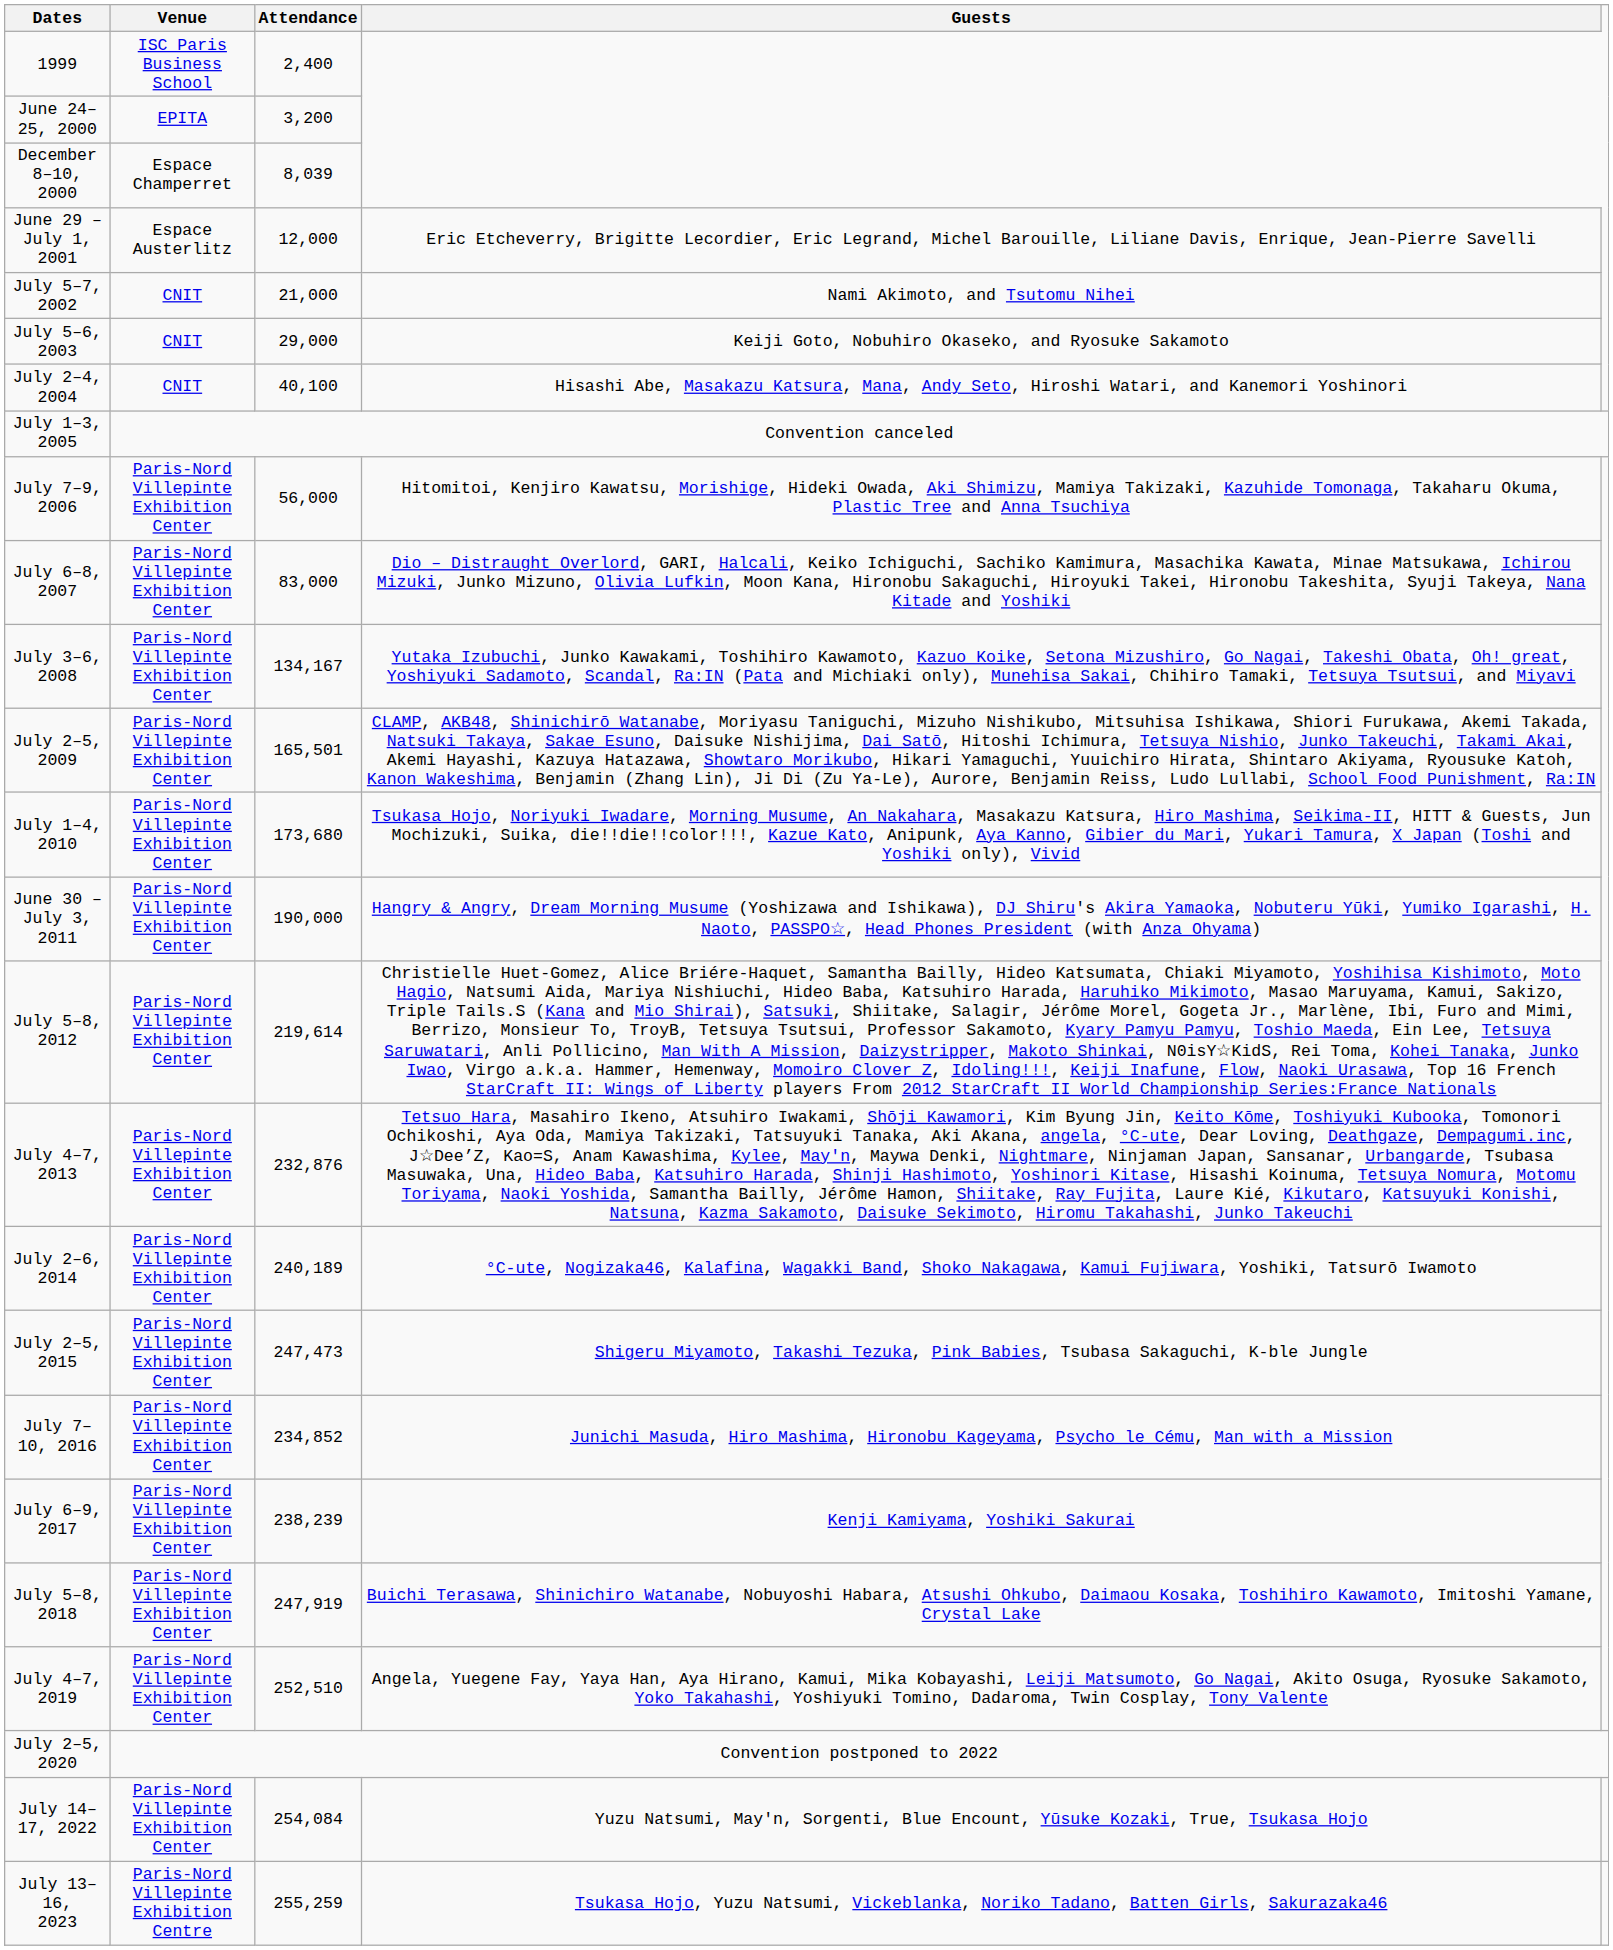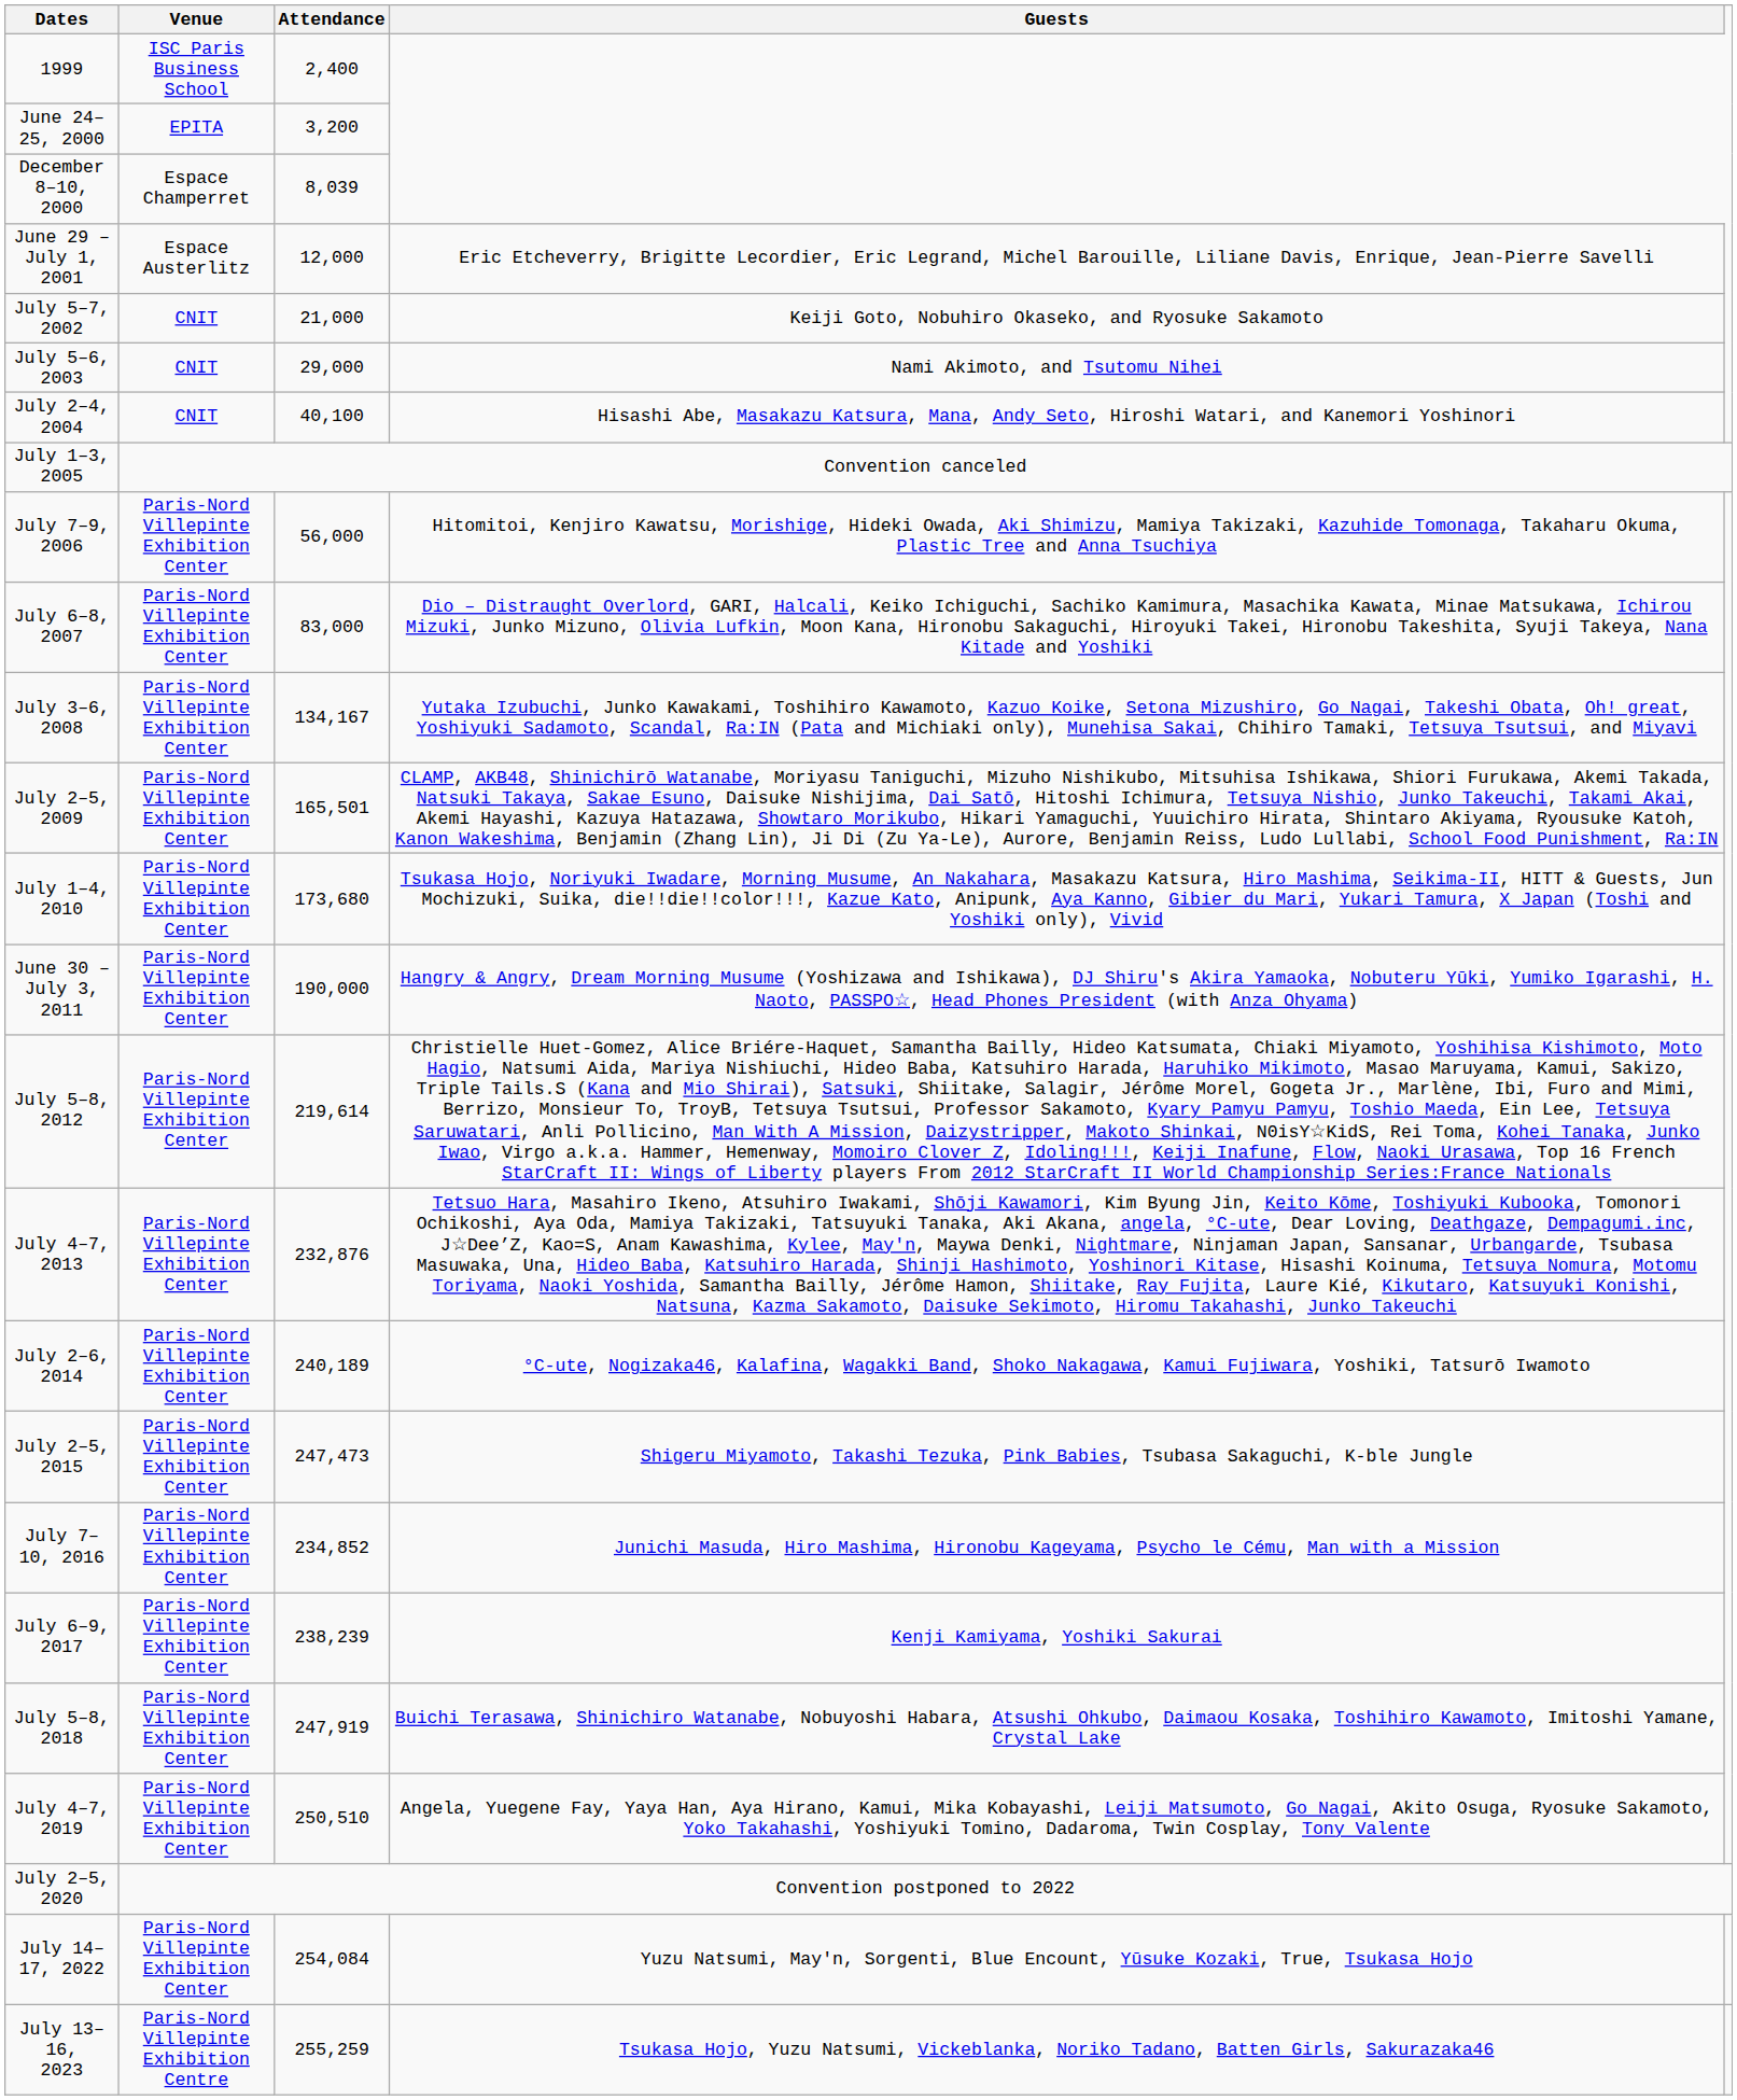 <table class="wikitable" style="text-align: center; width: 100%;">
 <tr>
 <th scope="col">Dates</th>
 <th scope="col">Venue</th>
 <th scope="col">Attendance</th>
 <th scope="col">Guests</th>
 </tr>
 <tr>
 <td>1999</td>
 <td><a href='#'>ISC Paris Business School</a></td>
 <td>2,400</td>
 </tr>
 <tr>
 <td>June 24–25, 2000</td>
 <td><a href='#'>EPITA</a></td>
 <td>3,200</td>
 </tr>
 <tr>
 <td>December 8–10, 2000</td>
 <td>Espace Champerret</td>
 <td>8,039</td>
 </tr>
 <tr>
 <td>June 29 – July 1, 2001</td>
 <td>Espace Austerlitz</td>
 <td>12,000</td>
 <td>Eric Etcheverry, Brigitte Lecordier, Eric Legrand, Michel Barouille, Liliane Davis, Enrique, Jean-Pierre Savelli</td>
 </tr>
 <tr>
 <td>July 5–7, 2002</td>
 <td><a href='#'>CNIT</a></td>
 <td>21,000</td>
-<td>Nami Akimoto, and <a href='#'>Tsutomu Nihei</a></td>
+<td>Keiji Goto, Nobuhiro Okaseko, and Ryosuke Sakamoto</td>
 </tr>
 <tr>
 <td>July 5–6, 2003</td>
 <td><a href='#'>CNIT</a></td>
 <td>29,000</td>
-<td>Keiji Goto, Nobuhiro Okaseko, and Ryosuke Sakamoto</td>
+<td>Nami Akimoto, and <a href='#'>Tsutomu Nihei</a></td>
 </tr>
 <tr>
 <td>July 2–4, 2004</td>
 <td><a href='#'>CNIT</a></td>
 <td>40,100</td>
 <td>Hisashi Abe, <a href='#'>Masakazu Katsura</a>, <a href='#'>Mana</a>, <a href='#'>Andy Seto</a>, Hiroshi Watari, and Kanemori Yoshinori</td>
 </tr>
 <tr>
 <td>July 1–3, 2005</td>
 <td colspan="4" style="text-align: center;">Convention canceled</td>
 </tr>
 <tr>
 <td>July 7–9, 2006</td>
 <td><a href='#'>Paris-Nord Villepinte Exhibition Center</a></td>
 <td>56,000</td>
 <td>Hitomitoi, Kenjiro Kawatsu, <a href='#'>Morishige</a>, Hideki Owada, <a href='#'>Aki Shimizu</a>, Mamiya Takizaki, <a href='#'>Kazuhide Tomonaga</a>, Takaharu Okuma, <a href='#'>Plastic Tree</a> and <a href='#'>Anna Tsuchiya</a></td>
 </tr>
 <tr>
 <td>July 6–8, 2007</td>
 <td><a href='#'>Paris-Nord Villepinte Exhibition Center</a></td>
 <td>83,000</td>
 <td><a href='#'>Dio – Distraught Overlord</a>, GARI, <a href='#'>Halcali</a>, Keiko Ichiguchi, Sachiko Kamimura, Masachika Kawata, Minae Matsukawa, <a href='#'>Ichirou Mizuki</a>, Junko Mizuno, <a href='#'>Olivia Lufkin</a>, Moon Kana, Hironobu Sakaguchi, Hiroyuki Takei, Hironobu Takeshita, Syuji Takeya, <a href='#'>Nana Kitade</a> and <a href='#'>Yoshiki</a></td>
 </tr>
 <tr>
 <td>July 3–6, 2008</td>
 <td><a href='#'>Paris-Nord Villepinte Exhibition Center</a></td>
 <td>134,167</td>
 <td><a href='#'>Yutaka Izubuchi</a>, Junko Kawakami, Toshihiro Kawamoto, <a href='#'>Kazuo Koike</a>, <a href='#'>Setona Mizushiro</a>, <a href='#'>Go Nagai</a>, <a href='#'>Takeshi Obata</a>, <a href='#'>Oh! great</a>, <a href='#'>Yoshiyuki Sadamoto</a>, <a href='#'>Scandal</a>, <a href='#'>Ra:IN</a> (<a href='#'>Pata</a> and Michiaki only), <a href='#'>Munehisa Sakai</a>, Chihiro Tamaki, <a href='#'>Tetsuya Tsutsui</a>, and <a href='#'>Miyavi</a></td>
 </tr>
 <tr>
 <td>July 2–5, 2009</td>
 <td><a href='#'>Paris-Nord Villepinte Exhibition Center</a></td>
 <td>165,501</td>
 <td><a href='#'>CLAMP</a>, <a href='#'>AKB48</a>, <a href='#'>Shinichirō Watanabe</a>, Moriyasu Taniguchi, Mizuho Nishikubo, Mitsuhisa Ishikawa, Shiori Furukawa, Akemi Takada, <a href='#'>Natsuki Takaya</a>, <a href='#'>Sakae Esuno</a>, Daisuke Nishijima, <a href='#'>Dai Satō</a>, Hitoshi Ichimura, <a href='#'>Tetsuya Nishio</a>, <a href='#'>Junko Takeuchi</a>, <a href='#'>Takami Akai</a>, Akemi Hayashi, Kazuya Hatazawa, <a href='#'>Showtaro Morikubo</a>, Hikari Yamaguchi, Yuuichiro Hirata, Shintaro Akiyama, Ryousuke Katoh, <a href='#'>Kanon Wakeshima</a>, Benjamin (Zhang Lin), Ji Di (Zu Ya-Le), Aurore, Benjamin Reiss, Ludo Lullabi, <a href='#'>School Food Punishment</a>, <a href='#'>Ra:IN</a></td>
 </tr>
 <tr>
 <td>July 1–4, 2010</td>
 <td><a href='#'>Paris-Nord Villepinte Exhibition Center</a></td>
 <td>173,680</td>
 <td><a href='#'>Tsukasa Hojo</a>, <a href='#'>Noriyuki Iwadare</a>, <a href='#'>Morning Musume</a>, <a href='#'>An Nakahara</a>, Masakazu Katsura, <a href='#'>Hiro Mashima</a>, <a href='#'>Seikima-II</a>, HITT & Guests, Jun Mochizuki, Suika, die!!die!!color!!!, <a href='#'>Kazue Kato</a>, Anipunk, <a href='#'>Aya Kanno</a>, <a href='#'>Gibier du Mari</a>, <a href='#'>Yukari Tamura</a>, <a href='#'>X Japan</a> (<a href='#'>Toshi</a> and <a href='#'>Yoshiki</a> only), <a href='#'>Vivid</a></td>
 </tr>
 <tr>
 <td>June 30 – July 3, 2011</td>
 <td><a href='#'>Paris-Nord Villepinte Exhibition Center</a></td>
 <td>190,000</td>
 <td><a href='#'>Hangry & Angry</a>, <a href='#'>Dream Morning Musume</a> (Yoshizawa and Ishikawa), <a href='#'>DJ Shiru</a>'s  <a href='#'>Akira Yamaoka</a>, <a href='#'>Nobuteru Yūki</a>, <a href='#'>Yumiko Igarashi</a>, <a href='#'>H. Naoto</a>, <a href='#'>PASSPO☆</a>, <a href='#'>Head Phones President</a> (with <a href='#'>Anza Ohyama</a>)</td>
 </tr>
 <tr>
 <td>July 5–8, 2012</td>
 <td><a href='#'>Paris-Nord Villepinte Exhibition Center</a></td>
 <td>219,614</td>
 <td>Christielle Huet-Gomez, Alice Briére-Haquet, Samantha Bailly, Hideo Katsumata, Chiaki Miyamoto, <a href='#'>Yoshihisa Kishimoto</a>, <a href='#'>Moto Hagio</a>, Natsumi Aida, Mariya Nishiuchi, Hideo Baba, Katsuhiro Harada, <a href='#'>Haruhiko Mikimoto</a>, Masao Maruyama, Kamui, Sakizo, Triple Tails.S (<a href='#'>Kana</a> and <a href='#'>Mio Shirai</a>), <a href='#'>Satsuki</a>, Shiitake, Salagir, Jérôme Morel, Gogeta Jr., Marlène, Ibi, Furo and Mimi, Berrizo, Monsieur To, TroyB, Tetsuya Tsutsui, Professor Sakamoto, <a href='#'>Kyary Pamyu Pamyu</a>, <a href='#'>Toshio Maeda</a>, Ein Lee, <a href='#'>Tetsuya Saruwatari</a>, Anli Pollicino, <a href='#'>Man With A Mission</a>, <a href='#'>Daizystripper</a>, <a href='#'>Makoto Shinkai</a>, N0isY☆KidS, Rei Toma, <a href='#'>Kohei Tanaka</a>, <a href='#'>Junko Iwao</a>, Virgo a.k.a. Hammer, Hemenway, <a href='#'>Momoiro Clover Z</a>, <a href='#'>Idoling!!!</a>, <a href='#'>Keiji Inafune</a>, <a href='#'>Flow</a>, <a href='#'>Naoki Urasawa</a>, Top 16 French <a href='#'>StarCraft II: Wings of Liberty</a> players From <a href='#'>2012 StarCraft II World Championship Series:France Nationals</a></td>
 </tr>
 <tr>
 <td>July 4–7, 2013</td>
 <td><a href='#'>Paris-Nord Villepinte Exhibition Center</a></td>
 <td>232,876</td>
 <td><a href='#'>Tetsuo Hara</a>, Masahiro Ikeno, Atsuhiro Iwakami, <a href='#'>Shōji Kawamori</a>, Kim Byung Jin, <a href='#'>Keito Kōme</a>, <a href='#'>Toshiyuki Kubooka</a>, Tomonori Ochikoshi, Aya Oda, Mamiya Takizaki, Tatsuyuki Tanaka, Aki Akana, <a href='#'>angela</a>, <a href='#'>°C-ute</a>, Dear Loving, <a href='#'>Deathgaze</a>, <a href='#'>Dempagumi.inc</a>, J☆Dee’Z, Kao=S, Anam Kawashima, <a href='#'>Kylee</a>, <a href='#'>May'n</a>, Maywa Denki, <a href='#'>Nightmare</a>, Ninjaman Japan, Sansanar, <a href='#'>Urbangarde</a>, Tsubasa Masuwaka, Una, <a href='#'>Hideo Baba</a>, <a href='#'>Katsuhiro Harada</a>, <a href='#'>Shinji Hashimoto</a>, <a href='#'>Yoshinori Kitase</a>, Hisashi Koinuma, <a href='#'>Tetsuya Nomura</a>, <a href='#'>Motomu Toriyama</a>, <a href='#'>Naoki Yoshida</a>, Samantha Bailly, Jérôme Hamon, <a href='#'>Shiitake</a>, <a href='#'>Ray Fujita</a>, Laure Kié, <a href='#'>Kikutaro</a>, <a href='#'>Katsuyuki Konishi</a>, <a href='#'>Natsuna</a>, <a href='#'>Kazma Sakamoto</a>, <a href='#'>Daisuke Sekimoto</a>, <a href='#'>Hiromu Takahashi</a>, <a href='#'>Junko Takeuchi</a></td>
 </tr>
 <tr>
 <td>July 2–6, 2014</td>
 <td><a href='#'>Paris-Nord Villepinte Exhibition Center</a></td>
 <td>240,189</td>
 <td><a href='#'>°C-ute</a>, <a href='#'>Nogizaka46</a>, <a href='#'>Kalafina</a>, <a href='#'>Wagakki Band</a>, <a href='#'>Shoko Nakagawa</a>, <a href='#'>Kamui Fujiwara</a>, Yoshiki, Tatsurō Iwamoto</td>
 </tr>
 <tr>
 <td>July 2–5, 2015</td>
 <td><a href='#'>Paris-Nord Villepinte Exhibition Center</a></td>
 <td>247,473</td>
 <td><a href='#'>Shigeru Miyamoto</a>, <a href='#'>Takashi Tezuka</a>, <a href='#'>Pink Babies</a>, Tsubasa Sakaguchi, K-ble Jungle</td>
 </tr>
 <tr>
 <td>July 7–10, 2016</td>
 <td><a href='#'>Paris-Nord Villepinte Exhibition Center</a></td>
 <td>234,852</td>
 <td><a href='#'>Junichi Masuda</a>, <a href='#'>Hiro Mashima</a>, <a href='#'>Hironobu Kageyama</a>, <a href='#'>Psycho le Cému</a>, <a href='#'>Man with a Mission</a></td>
 </tr>
 <tr>
 <td>July 6–9, 2017</td>
 <td><a href='#'>Paris-Nord Villepinte Exhibition Center</a></td>
 <td>238,239</td>
 <td><a href='#'>Kenji Kamiyama</a>, <a href='#'>Yoshiki Sakurai</a></td>
 </tr>
 <tr>
 <td>July 5–8, 2018</td>
 <td><a href='#'>Paris-Nord Villepinte Exhibition Center</a></td>
 <td>247,919</td>
 <td><a href='#'>Buichi Terasawa</a>, <a href='#'>Shinichiro Watanabe</a>, Nobuyoshi Habara, <a href='#'>Atsushi Ohkubo</a>, <a href='#'>Daimaou Kosaka</a>, <a href='#'>Toshihiro Kawamoto</a>, Imitoshi Yamane, <a href='#'>Crystal Lake</a></td>
 </tr>
 <tr>
 <td>July 4–7, 2019</td>
 <td><a href='#'>Paris-Nord Villepinte Exhibition Center</a></td>
-<td>252,510</td>
+<td>250,510</td>
 <td>Angela, Yuegene Fay, Yaya Han, Aya Hirano, Kamui, Mika Kobayashi, <a href='#'>Leiji Matsumoto</a>, <a href='#'>Go Nagai</a>, Akito Osuga, Ryosuke Sakamoto, <a href='#'>Yoko Takahashi</a>, Yoshiyuki Tomino, Dadaroma, Twin Cosplay, <a href='#'>Tony Valente</a></td>
 </tr>
 <tr>
 <td>July 2–5, 2020</td>
 <td colspan="4" style="text-align: center;">Convention postponed to 2022</td>
 </tr>
 <tr>
 <td>July 14–17, 2022</td>
 <td><a href='#'>Paris-Nord Villepinte Exhibition Center</a></td>
 <td>254,084</td>
 <td>Yuzu Natsumi, May'n, Sorgenti, Blue Encount, <a href='#'>Yūsuke Kozaki</a>, True, <a href='#'>Tsukasa Hojo</a></td>
 <td></td>
 </tr>
 <tr>
 <td>July 13–16,<br>2023</td>
 <td><a href='#'>Paris-Nord Villepinte Exhibition Centre</a></td>
 <td>255,259 </td>
 <td><a href='#'>Tsukasa Hojo</a>, Yuzu Natsumi, <a href='#'>Vickeblanka</a>, <a href='#'>Noriko Tadano</a>, <a href='#'>Batten Girls</a>, <a href='#'>Sakurazaka46</a></td>
 <td></td>
 </tr>
 </table>
